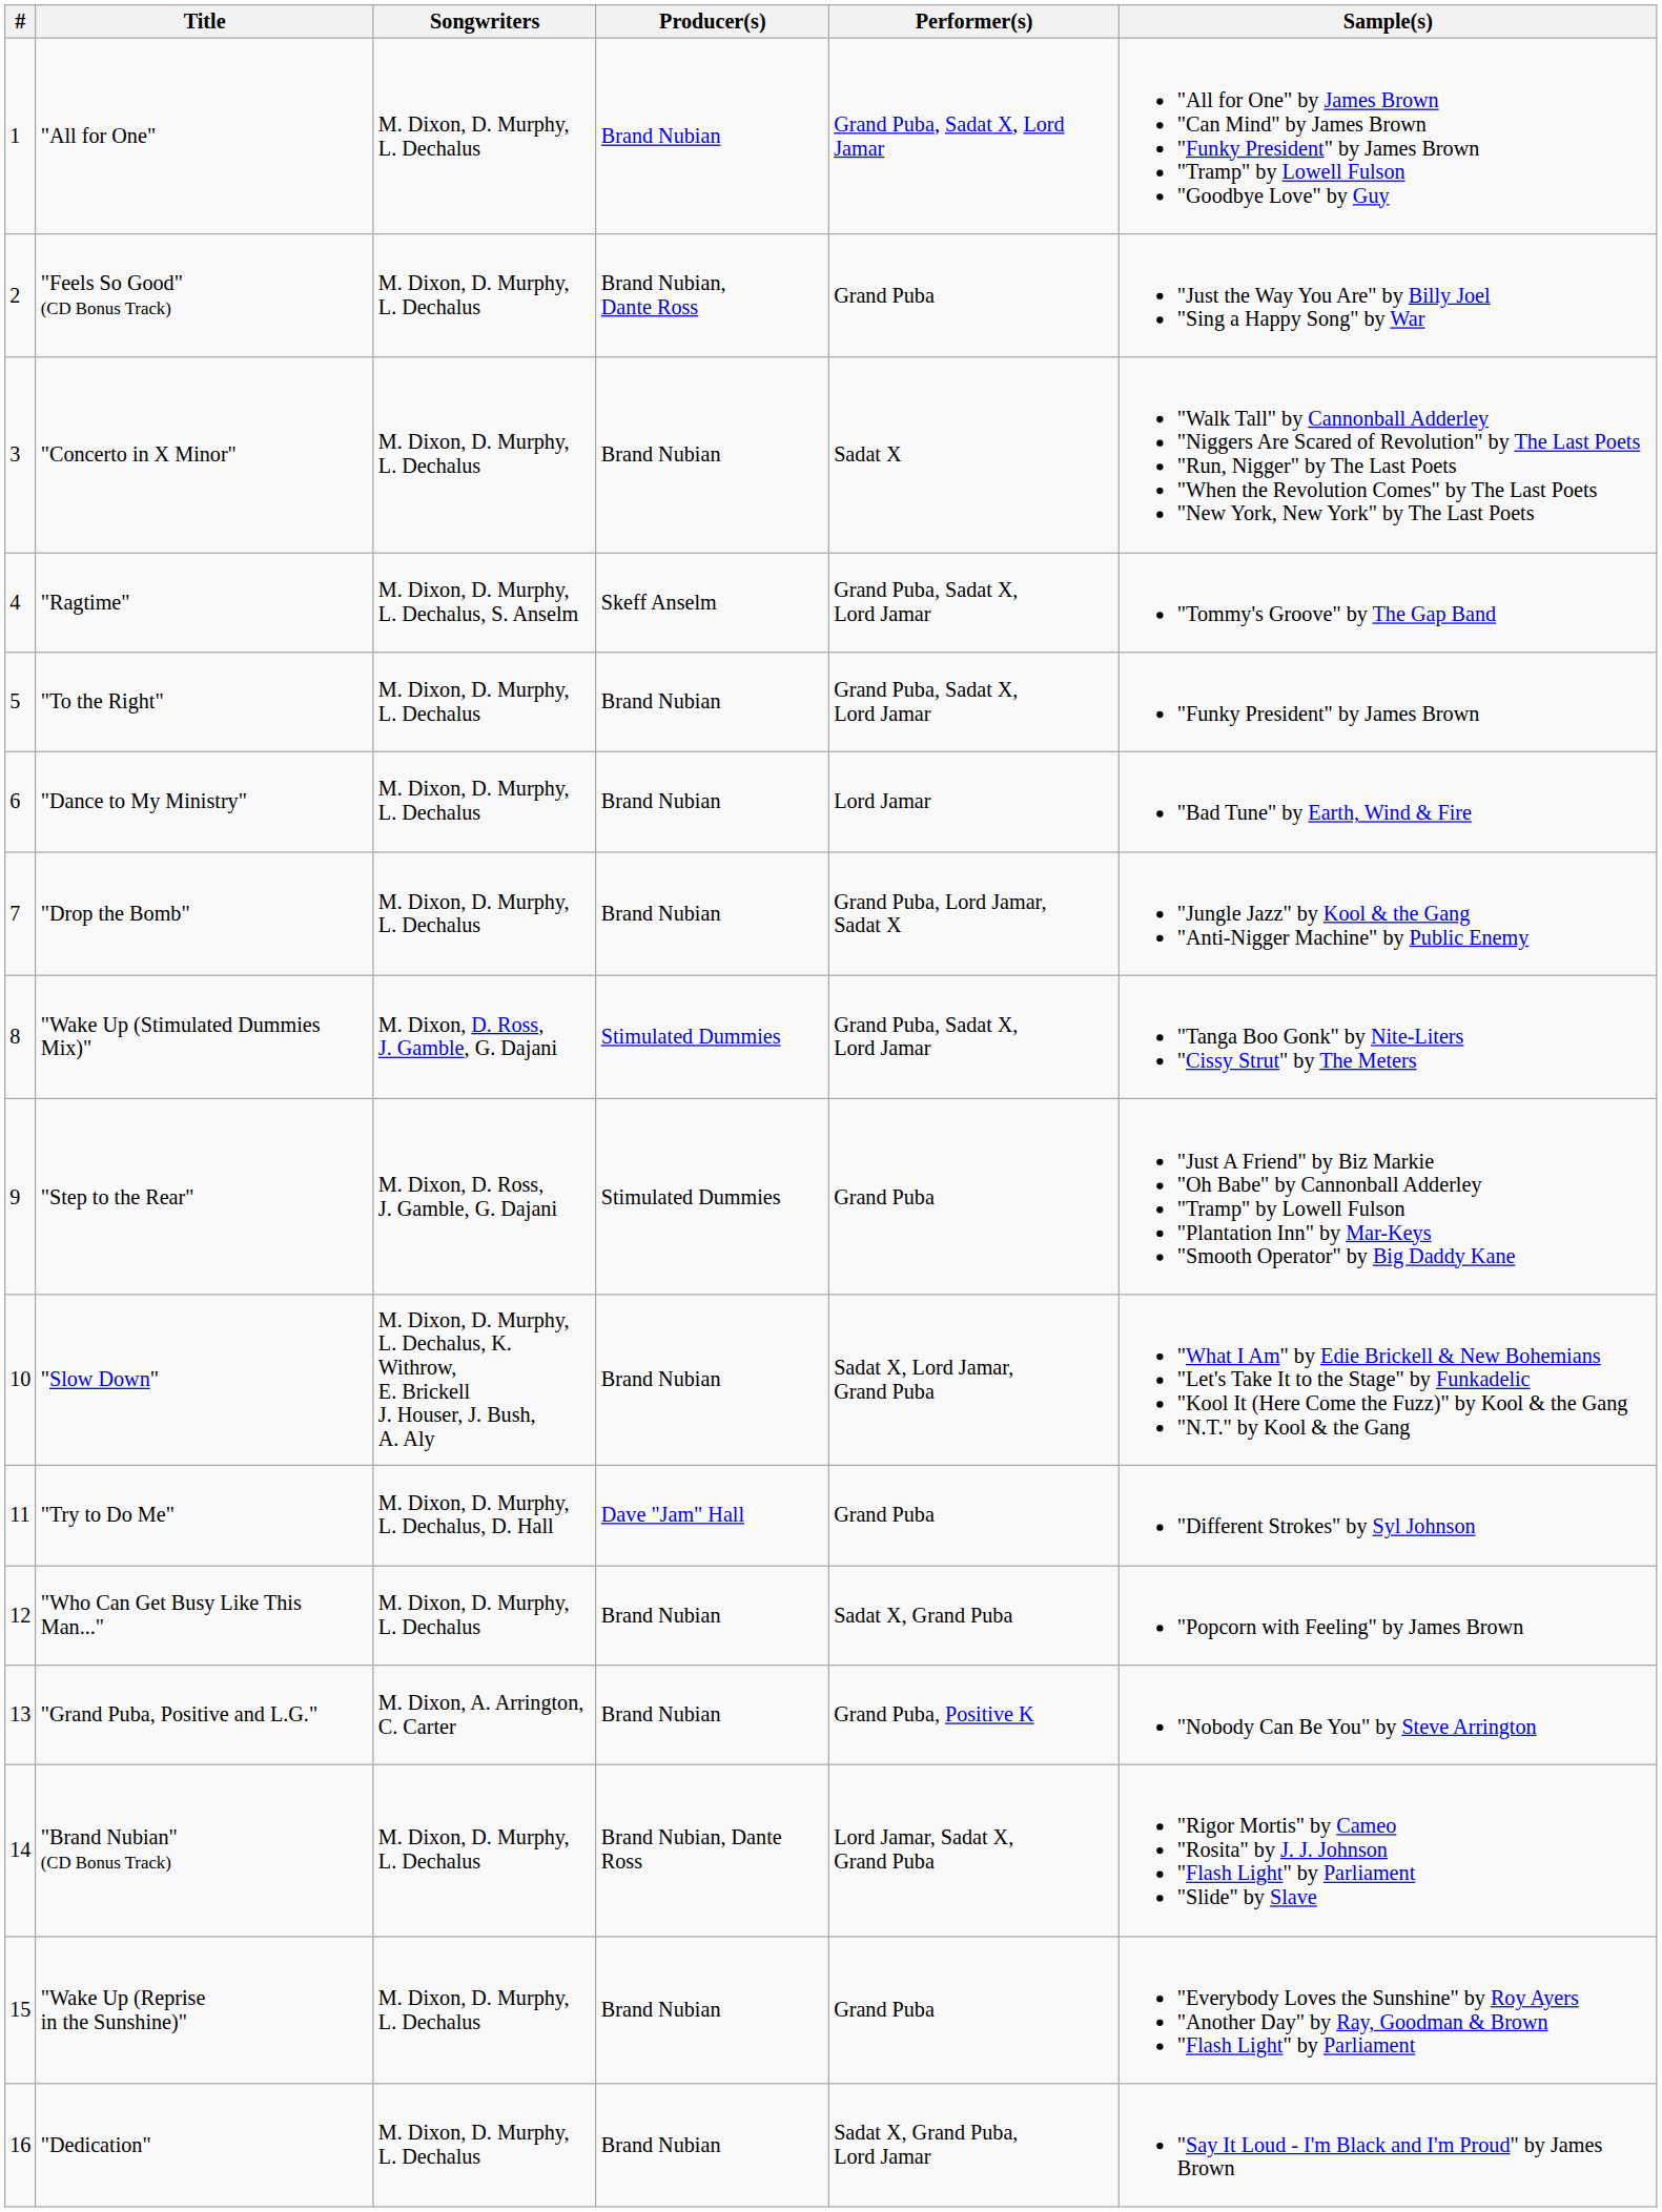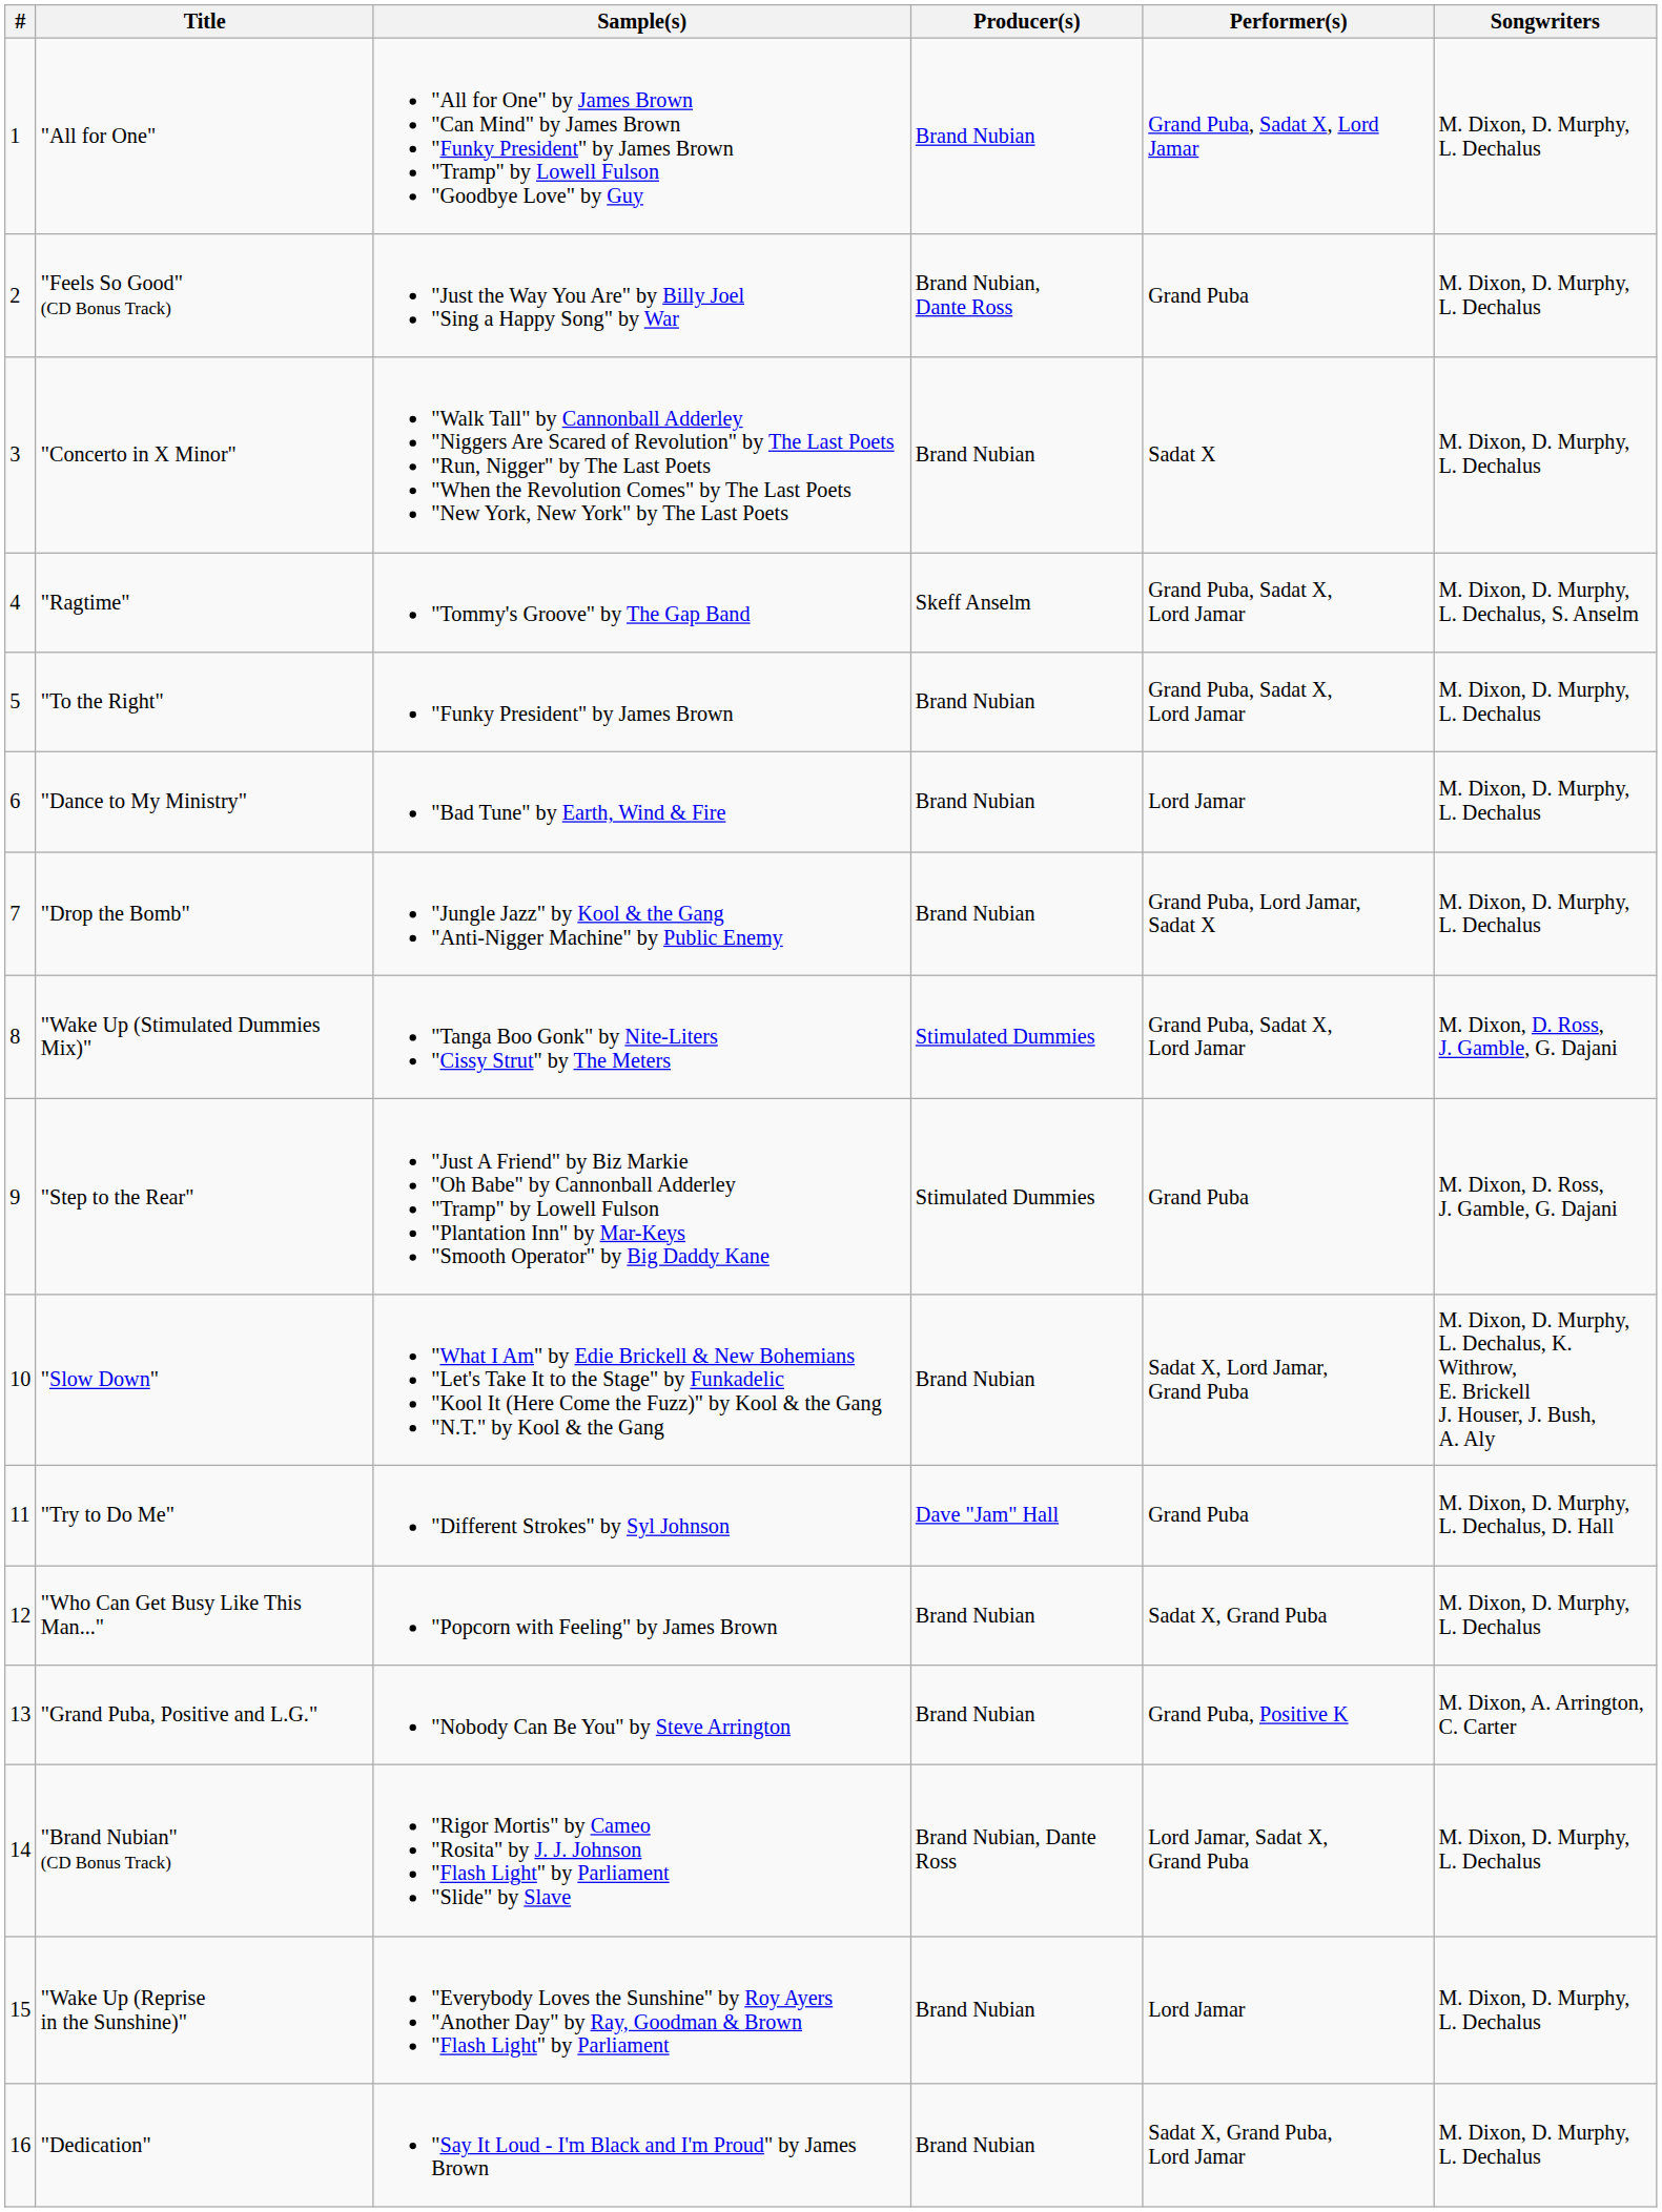 <table class="wikitable">
 <tr>
 <th align="center">#</th>
 <th align="center">Title</th>
-<th align="center">Songwriters</th>
+<th align="center">Sample(s)</th>
 <th align="center">Producer(s)</th>
 <th align="center">Performer(s)</th>
-<th align="center">Sample(s)</th>
+<th align="center">Songwriters</th>
 </tr>
 <tr>
 <td>1</td>
 <td>"All for One"</td>
-<td>M. Dixon, D. Murphy,<br>L. Dechalus</td>
+<td><br><ul><li>"All for One" by <a href='#'>James Brown</a></li><li>"Can Mind" by James Brown</li><li>"<a href='#'>Funky President</a>" by James Brown</li><li>"Tramp" by <a href='#'>Lowell Fulson</a></li><li>"Goodbye Love" by <a href='#'>Guy</a></li></ul></td>
 <td><a href='#'>Brand Nubian</a></td>
 <td><a href='#'>Grand Puba</a>, <a href='#'>Sadat X</a>, <a href='#'>Lord Jamar</a></td>
-<td><br><ul><li>"All for One" by <a href='#'>James Brown</a></li><li>"Can Mind" by James Brown</li><li>"<a href='#'>Funky President</a>" by James Brown</li><li>"Tramp" by <a href='#'>Lowell Fulson</a></li><li>"Goodbye Love" by <a href='#'>Guy</a></li></ul></td>
+<td>M. Dixon, D. Murphy,<br>L. Dechalus</td>
 </tr>
 <tr>
 <td>2</td>
 <td>"Feels So Good"<br><small>(CD Bonus Track)</small></td>
-<td>M. Dixon, D. Murphy,<br>L. Dechalus</td>
+<td><br><ul><li>"Just the Way You Are" by <a href='#'>Billy Joel</a></li><li>"Sing a Happy Song" by <a href='#'>War</a></li></ul></td>
 <td>Brand Nubian,<br><a href='#'>Dante Ross</a></td>
 <td>Grand Puba</td>
-<td><br><ul><li>"Just the Way You Are" by <a href='#'>Billy Joel</a></li><li>"Sing a Happy Song" by <a href='#'>War</a></li></ul></td>
+<td>M. Dixon, D. Murphy,<br>L. Dechalus</td>
 </tr>
 <tr>
 <td>3</td>
 <td>"Concerto in X Minor"</td>
-<td>M. Dixon, D. Murphy,<br>L. Dechalus</td>
+<td><br><ul><li>"Walk Tall" by <a href='#'>Cannonball Adderley</a></li><li>"Niggers Are Scared of Revolution" by <a href='#'>The Last Poets</a></li><li>"Run, Nigger" by The Last Poets</li><li>"When the Revolution Comes" by The Last Poets</li><li>"New York, New York" by The Last Poets</li></ul></td>
 <td>Brand Nubian</td>
 <td>Sadat X</td>
-<td><br><ul><li>"Walk Tall" by <a href='#'>Cannonball Adderley</a></li><li>"Niggers Are Scared of Revolution" by <a href='#'>The Last Poets</a></li><li>"Run, Nigger" by The Last Poets</li><li>"When the Revolution Comes" by The Last Poets</li><li>"New York, New York" by The Last Poets</li></ul></td>
+<td>M. Dixon, D. Murphy,<br>L. Dechalus</td>
 </tr>
 <tr>
 <td>4</td>
 <td>"Ragtime"</td>
-<td>M. Dixon, D. Murphy,<br>L. Dechalus, S. Anselm</td>
+<td><br><ul><li>"Tommy's Groove" by <a href='#'>The Gap Band</a></li></ul></td>
 <td>Skeff Anselm</td>
 <td>Grand Puba, Sadat X,<br>Lord Jamar</td>
-<td><br><ul><li>"Tommy's Groove" by <a href='#'>The Gap Band</a></li></ul></td>
+<td>M. Dixon, D. Murphy,<br>L. Dechalus, S. Anselm</td>
 </tr>
 <tr>
 <td>5</td>
 <td>"To the Right"</td>
-<td>M. Dixon, D. Murphy,<br>L. Dechalus</td>
+<td><br><ul><li>"Funky President" by James Brown</li></ul></td>
 <td>Brand Nubian</td>
 <td>Grand Puba, Sadat X,<br>Lord Jamar</td>
-<td><br><ul><li>"Funky President" by James Brown</li></ul></td>
+<td>M. Dixon, D. Murphy,<br>L. Dechalus</td>
 </tr>
 <tr>
 <td>6</td>
 <td>"Dance to My Ministry"</td>
-<td>M. Dixon, D. Murphy,<br>L. Dechalus</td>
+<td><br><ul><li>"Bad Tune" by <a href='#'>Earth, Wind & Fire</a></li></ul></td>
 <td>Brand Nubian</td>
 <td>Lord Jamar</td>
-<td><br><ul><li>"Bad Tune" by <a href='#'>Earth, Wind & Fire</a></li></ul></td>
+<td>M. Dixon, D. Murphy,<br>L. Dechalus</td>
 </tr>
 <tr>
 <td>7</td>
 <td>"Drop the Bomb"</td>
-<td>M. Dixon, D. Murphy,<br>L. Dechalus</td>
+<td><br><ul><li>"Jungle Jazz" by <a href='#'>Kool & the Gang</a></li><li>"Anti-Nigger Machine" by <a href='#'>Public Enemy</a></li></ul></td>
 <td>Brand Nubian</td>
 <td>Grand Puba, Lord Jamar,<br>Sadat X</td>
-<td><br><ul><li>"Jungle Jazz" by <a href='#'>Kool & the Gang</a></li><li>"Anti-Nigger Machine" by <a href='#'>Public Enemy</a></li></ul></td>
+<td>M. Dixon, D. Murphy,<br>L. Dechalus</td>
 </tr>
 <tr>
 <td>8</td>
 <td>"Wake Up (Stimulated Dummies Mix)"</td>
-<td>M. Dixon, <a href='#'>D. Ross</a>,<br><a href='#'>J. Gamble</a>, G. Dajani</td>
+<td><br><ul><li>"Tanga Boo Gonk" by <a href='#'>Nite-Liters</a></li><li>"<a href='#'>Cissy Strut</a>" by <a href='#'>The Meters</a></li></ul></td>
 <td><a href='#'>Stimulated Dummies</a></td>
 <td>Grand Puba, Sadat X,<br>Lord Jamar</td>
-<td><br><ul><li>"Tanga Boo Gonk" by <a href='#'>Nite-Liters</a></li><li>"<a href='#'>Cissy Strut</a>" by <a href='#'>The Meters</a></li></ul></td>
+<td>M. Dixon, <a href='#'>D. Ross</a>,<br><a href='#'>J. Gamble</a>, G. Dajani</td>
 </tr>
 <tr>
 <td>9</td>
 <td>"Step to the Rear"</td>
-<td>M. Dixon, D. Ross,<br>J. Gamble, G. Dajani</td>
+<td><br><ul><li>"Just A Friend" by Biz Markie</li><li>"Oh Babe" by Cannonball Adderley</li><li>"Tramp" by Lowell Fulson</li><li>"Plantation Inn" by <a href='#'>Mar-Keys</a></li><li>"Smooth Operator" by <a href='#'>Big Daddy Kane</a></li></ul></td>
 <td>Stimulated Dummies</td>
 <td>Grand Puba</td>
-<td><br><ul><li>"Just A Friend" by Biz Markie</li><li>"Oh Babe" by Cannonball Adderley</li><li>"Tramp" by Lowell Fulson</li><li>"Plantation Inn" by <a href='#'>Mar-Keys</a></li><li>"Smooth Operator" by <a href='#'>Big Daddy Kane</a></li></ul></td>
+<td>M. Dixon, D. Ross,<br>J. Gamble, G. Dajani</td>
 </tr>
 <tr>
 <td>10</td>
 <td>"<a href='#'>Slow Down</a>"</td>
-<td>M. Dixon, D. Murphy,<br>L. Dechalus, K. Withrow,<br>E. Brickell<br>J. Houser, J. Bush,<br>A. Aly</td>
+<td><br><ul><li>"<a href='#'>What I Am</a>" by <a href='#'>Edie Brickell & New Bohemians</a></li><li>"Let's Take It to the Stage" by <a href='#'>Funkadelic</a></li><li>"Kool It (Here Come the Fuzz)" by Kool & the Gang</li><li>"N.T." by Kool & the Gang</li></ul></td>
 <td>Brand Nubian</td>
 <td>Sadat X, Lord Jamar,<br>Grand Puba</td>
-<td><br><ul><li>"<a href='#'>What I Am</a>" by <a href='#'>Edie Brickell & New Bohemians</a></li><li>"Let's Take It to the Stage" by <a href='#'>Funkadelic</a></li><li>"Kool It (Here Come the Fuzz)" by Kool & the Gang</li><li>"N.T." by Kool & the Gang</li></ul></td>
+<td>M. Dixon, D. Murphy,<br>L. Dechalus, K. Withrow,<br>E. Brickell<br>J. Houser, J. Bush,<br>A. Aly</td>
 </tr>
 <tr>
 <td>11</td>
 <td>"Try to Do Me"</td>
-<td>M. Dixon, D. Murphy,<br>L. Dechalus, D. Hall</td>
+<td><br><ul><li>"Different Strokes" by <a href='#'>Syl Johnson</a></li></ul></td>
 <td><a href='#'>Dave "Jam" Hall</a></td>
 <td>Grand Puba</td>
-<td><br><ul><li>"Different Strokes" by <a href='#'>Syl Johnson</a></li></ul></td>
+<td>M. Dixon, D. Murphy,<br>L. Dechalus, D. Hall</td>
 </tr>
 <tr>
 <td>12</td>
 <td>"Who Can Get Busy Like This Man..."</td>
-<td>M. Dixon, D. Murphy,<br>L. Dechalus</td>
+<td><br><ul><li>"Popcorn with Feeling" by James Brown</li></ul></td>
 <td>Brand Nubian</td>
 <td>Sadat X, Grand Puba</td>
-<td><br><ul><li>"Popcorn with Feeling" by James Brown</li></ul></td>
+<td>M. Dixon, D. Murphy,<br>L. Dechalus</td>
 </tr>
 <tr>
 <td>13</td>
 <td>"Grand Puba, Positive and L.G."</td>
-<td>M. Dixon, A. Arrington,<br>C. Carter</td>
+<td><br><ul><li>"Nobody Can Be You" by <a href='#'>Steve Arrington</a></li></ul></td>
 <td>Brand Nubian</td>
 <td>Grand Puba, <a href='#'>Positive K</a></td>
-<td><br><ul><li>"Nobody Can Be You" by <a href='#'>Steve Arrington</a></li></ul></td>
+<td>M. Dixon, A. Arrington,<br>C. Carter</td>
 </tr>
 <tr>
 <td>14</td>
 <td>"Brand Nubian"<br><small>(CD Bonus Track)</small></td>
-<td>M. Dixon, D. Murphy,<br>L. Dechalus</td>
+<td><br><ul><li>"Rigor Mortis" by <a href='#'>Cameo</a></li><li>"Rosita" by <a href='#'>J. J. Johnson</a></li><li>"<a href='#'>Flash Light</a>" by <a href='#'>Parliament</a></li><li>"Slide" by <a href='#'>Slave</a></li></ul></td>
 <td>Brand Nubian, Dante Ross</td>
 <td>Lord Jamar, Sadat X,<br>Grand Puba</td>
-<td><br><ul><li>"Rigor Mortis" by <a href='#'>Cameo</a></li><li>"Rosita" by <a href='#'>J. J. Johnson</a></li><li>"<a href='#'>Flash Light</a>" by <a href='#'>Parliament</a></li><li>"Slide" by <a href='#'>Slave</a></li></ul></td>
+<td>M. Dixon, D. Murphy,<br>L. Dechalus</td>
 </tr>
 <tr>
 <td>15</td>
 <td>"Wake Up (Reprise<br>in the Sunshine)"</td>
+<td><br><ul><li>"Everybody Loves the Sunshine" by <a href='#'>Roy Ayers</a></li><li>"Another Day" by <a href='#'>Ray, Goodman & Brown</a></li><li>"<a href='#'>Flash Light</a>" by <a href='#'>Parliament</a></li></ul></td>
+<td>Brand Nubian</td>
+<td>Lord Jamar</td>
 <td>M. Dixon, D. Murphy,<br>L. Dechalus</td>
-<td>Brand Nubian</td>
-<td>Grand Puba</td>
-<td><br><ul><li>"Everybody Loves the Sunshine" by <a href='#'>Roy Ayers</a></li><li>"Another Day" by <a href='#'>Ray, Goodman & Brown</a></li><li>"<a href='#'>Flash Light</a>" by <a href='#'>Parliament</a></li></ul></td>
 </tr>
 <tr>
 <td>16</td>
 <td>"Dedication"</td>
-<td>M. Dixon, D. Murphy,<br>L. Dechalus</td>
+<td><br><ul><li>"<a href='#'>Say It Loud - I'm Black and I'm Proud</a>" by James Brown</li></ul></td>
 <td>Brand Nubian</td>
 <td>Sadat X, Grand Puba,<br>Lord Jamar</td>
-<td><br><ul><li>"<a href='#'>Say It Loud - I'm Black and I'm Proud</a>" by James Brown</li></ul></td>
+<td>M. Dixon, D. Murphy,<br>L. Dechalus</td>
 </tr>
 </table>
